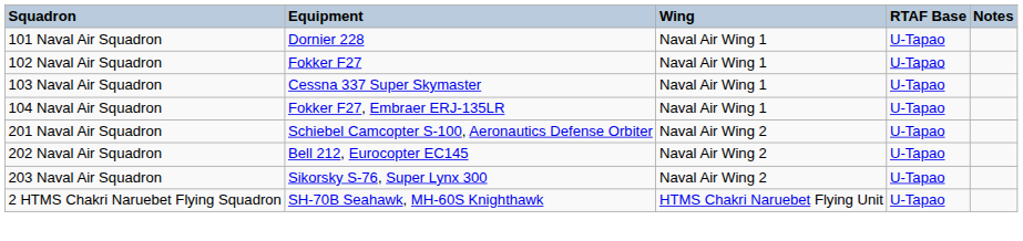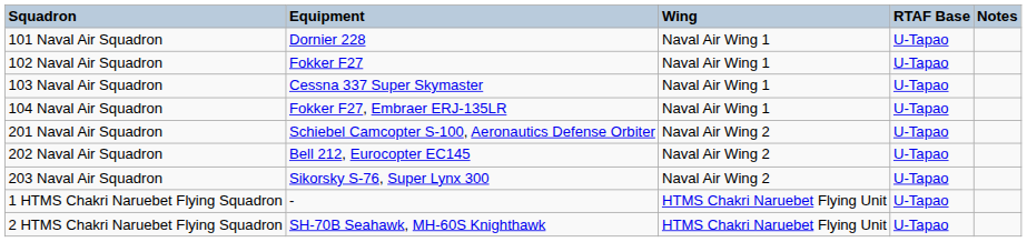 <table class="wikitable">
 <tr style="background:#b9cbdc;">
 <td><strong>Squadron</strong></td>
 <td><strong>Equipment</strong></td>
 <td><strong>Wing</strong></td>
 <td><strong>RTAF Base</strong></td>
 <td><strong>Notes</strong></td>
 </tr>
 <tr>
 <td>101 Naval Air Squadron</td>
 <td><a href='#'>Dornier 228</a></td>
 <td>Naval Air Wing 1</td>
 <td><a href='#'>U-Tapao</a></td>
 <td></td>
 </tr>
 <tr>
 <td>102 Naval Air Squadron</td>
 <td><a href='#'>Fokker F27</a></td>
 <td>Naval Air Wing 1</td>
 <td><a href='#'>U-Tapao</a></td>
 <td></td>
 </tr>
 <tr>
 <td>103 Naval Air Squadron</td>
 <td><a href='#'>Cessna 337 Super Skymaster</a></td>
 <td>Naval Air Wing 1</td>
 <td><a href='#'>U-Tapao</a></td>
 <td></td>
 </tr>
 <tr>
 <td>104 Naval Air Squadron</td>
 <td><a href='#'>Fokker F27</a>, <a href='#'>Embraer ERJ-135LR</a></td>
 <td>Naval Air Wing 1</td>
 <td><a href='#'>U-Tapao</a></td>
 <td></td>
 </tr>
 <tr>
 <td>201 Naval Air Squadron</td>
 <td><a href='#'>Schiebel Camcopter S-100</a>, <a href='#'>Aeronautics Defense Orbiter</a></td>
 <td>Naval Air Wing 2</td>
 <td><a href='#'>U-Tapao</a></td>
 <td></td>
 </tr>
 <tr>
 <td>202 Naval Air Squadron</td>
 <td><a href='#'>Bell 212</a>, <a href='#'>Eurocopter EC145</a></td>
 <td>Naval Air Wing 2</td>
 <td><a href='#'>U-Tapao</a></td>
 <td></td>
 </tr>
 <tr>
 <td>203 Naval Air Squadron</td>
 <td><a href='#'>Sikorsky S-76</a>, <a href='#'>Super Lynx 300</a></td>
 <td>Naval Air Wing 2</td>
 <td><a href='#'>U-Tapao</a></td>
 <td></td>
 </tr>
 <tr>
+<td>1 HTMS Chakri Naruebet Flying Squadron</td>
+<td>-</td>
+<td><a href='#'>HTMS Chakri Naruebet</a> Flying Unit</td>
+<td><a href='#'>U-Tapao</a></td>
+<td></td>
+</tr>
+<tr>
 <td>2 HTMS Chakri Naruebet Flying Squadron</td>
 <td><a href='#'>SH-70B Seahawk</a>, <a href='#'>MH-60S Knighthawk</a></td>
 <td><a href='#'>HTMS Chakri Naruebet</a> Flying Unit</td>
 <td><a href='#'>U-Tapao</a></td>
 <td></td>
 </tr>
 </table>
